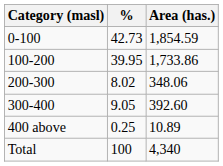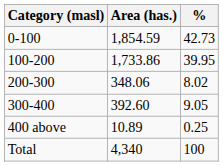 <table class="wikitable">
 <tr>
 <th>Category  (masl)</th>
+<th>Area  (has.)</th>
 <th>%</th>
-<th>Area  (has.)</th>
 </tr>
 <tr>
 <td>0-100</td>
+<td>1,854.59</td>
 <td>42.73</td>
-<td>1,854.59</td>
 </tr>
 <tr>
 <td>100-200</td>
+<td>1,733.86</td>
 <td>39.95</td>
-<td>1,733.86</td>
 </tr>
 <tr>
 <td>200-300</td>
+<td>348.06</td>
 <td>8.02</td>
-<td>348.06</td>
 </tr>
 <tr>
 <td>300-400</td>
+<td>392.60</td>
 <td>9.05</td>
-<td>392.60</td>
 </tr>
 <tr>
 <td>400 above</td>
+<td>10.89</td>
 <td>0.25</td>
-<td>10.89</td>
 </tr>
 <tr>
 <td>Total</td>
+<td>4,340</td>
 <td>100</td>
-<td>4,340</td>
 </tr>
 </table>
